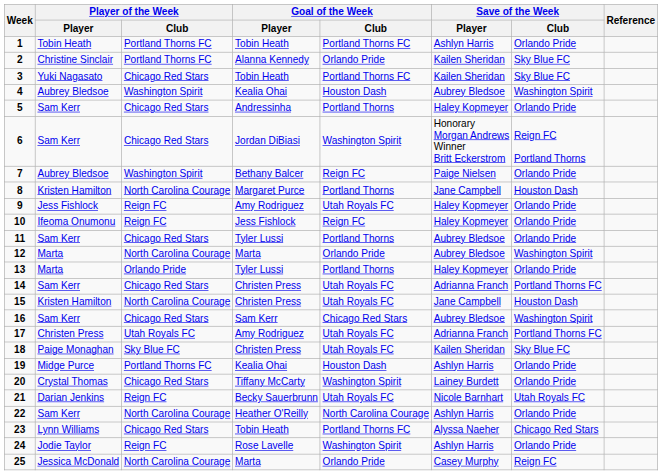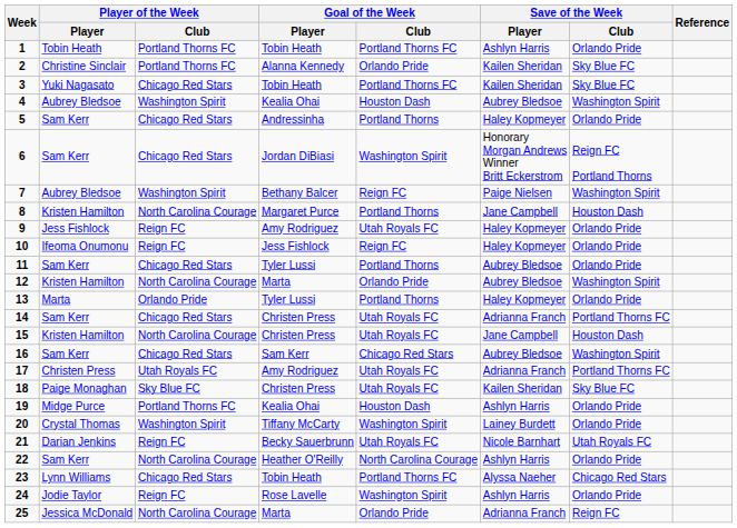 <table class="wikitable">
 <tr>
 <th rowspan="2">Week</th>
 <th colspan="2"><a href='#'>Player of the Week</a></th>
 <th colspan="2"><a href='#'>Goal of the Week</a></th>
 <th colspan="2"><a href='#'>Save of the Week</a></th>
 <th rowspan="2">Reference</th>
 </tr>
 <tr>
 <th>Player</th>
 <th>Club</th>
 <th>Player</th>
 <th>Club</th>
 <th>Player</th>
 <th>Club</th>
 </tr>
 <tr>
 <td align=center><strong>1</strong></td>
 <td> <a href='#'>Tobin Heath</a></td>
 <td><a href='#'>Portland Thorns FC</a></td>
 <td> <a href='#'>Tobin Heath</a></td>
 <td><a href='#'>Portland Thorns FC</a></td>
 <td> <a href='#'>Ashlyn Harris</a></td>
 <td><a href='#'>Orlando Pride</a></td>
 <td align=center></td>
 </tr>
 <tr>
 <td align=center><strong>2</strong></td>
 <td> <a href='#'>Christine Sinclair</a></td>
 <td><a href='#'>Portland Thorns FC</a></td>
 <td> <a href='#'>Alanna Kennedy</a></td>
 <td><a href='#'>Orlando Pride</a></td>
 <td> <a href='#'>Kailen Sheridan</a></td>
 <td><a href='#'>Sky Blue FC</a></td>
 <td align=center></td>
 </tr>
 <tr>
 <td align=center><strong>3</strong></td>
 <td> <a href='#'>Yuki Nagasato</a></td>
 <td><a href='#'>Chicago Red Stars</a></td>
 <td> <a href='#'>Tobin Heath</a></td>
 <td><a href='#'>Portland Thorns FC</a></td>
 <td> <a href='#'>Kailen Sheridan</a></td>
 <td><a href='#'>Sky Blue FC</a></td>
 <td align=center></td>
 </tr>
 <tr>
 <td align=center><strong>4</strong></td>
 <td> <a href='#'>Aubrey Bledsoe</a></td>
 <td><a href='#'>Washington Spirit</a></td>
 <td> <a href='#'>Kealia Ohai</a></td>
 <td><a href='#'>Houston Dash</a></td>
 <td> <a href='#'>Aubrey Bledsoe</a></td>
 <td><a href='#'>Washington Spirit</a></td>
 <td align=center></td>
 </tr>
 <tr>
 <td align=center><strong>5</strong></td>
 <td> <a href='#'>Sam Kerr</a></td>
 <td><a href='#'>Chicago Red Stars</a></td>
 <td> <a href='#'>Andressinha</a></td>
 <td><a href='#'>Portland Thorns</a></td>
 <td> <a href='#'>Haley Kopmeyer</a></td>
 <td><a href='#'>Orlando Pride</a></td>
 <td align=center></td>
 </tr>
 <tr>
 <td align=center><strong>6</strong></td>
 <td> <a href='#'>Sam Kerr</a></td>
 <td><a href='#'>Chicago Red Stars</a></td>
 <td> <a href='#'>Jordan DiBiasi</a></td>
 <td><a href='#'>Washington Spirit</a></td>
 <td>Honorary <br> <a href='#'>Morgan Andrews</a> <br> Winner <br> <a href='#'>Britt Eckerstrom</a></td>
 <td><br><a href='#'>Reign FC</a><br> <br><a href='#'>Portland Thorns</a></td>
 <td align=center></td>
 </tr>
 <tr>
 <td align=center><strong>7</strong></td>
 <td> <a href='#'>Aubrey Bledsoe</a></td>
 <td><a href='#'>Washington Spirit</a></td>
 <td> <a href='#'>Bethany Balcer</a></td>
 <td><a href='#'>Reign FC</a></td>
 <td> <a href='#'>Paige Nielsen</a></td>
-<td><a href='#'>Orlando Pride</a></td>
+<td><a href='#'>Washington Spirit</a></td>
 <td align=center></td>
 </tr>
 <tr>
 <td align=center><strong>8</strong></td>
 <td> <a href='#'>Kristen Hamilton</a></td>
 <td><a href='#'>North Carolina Courage</a></td>
 <td> <a href='#'>Margaret Purce</a></td>
 <td><a href='#'>Portland Thorns</a></td>
 <td> <a href='#'>Jane Campbell</a></td>
 <td><a href='#'>Houston Dash</a></td>
 <td align=center></td>
 </tr>
 <tr>
 <td align=center><strong>9</strong></td>
 <td> <a href='#'>Jess Fishlock</a></td>
 <td><a href='#'>Reign FC</a></td>
 <td> <a href='#'>Amy Rodriguez</a></td>
 <td><a href='#'>Utah Royals FC</a></td>
 <td> <a href='#'>Haley Kopmeyer</a></td>
 <td><a href='#'>Orlando Pride</a></td>
 <td align=center></td>
 </tr>
 <tr>
 <td align=center><strong>10</strong></td>
 <td> <a href='#'>Ifeoma Onumonu</a></td>
 <td><a href='#'>Reign FC</a></td>
 <td> <a href='#'>Jess Fishlock</a></td>
 <td><a href='#'>Reign FC</a></td>
 <td> <a href='#'>Haley Kopmeyer</a></td>
 <td><a href='#'>Orlando Pride</a></td>
 <td align=center></td>
 </tr>
 <tr>
 <td align=center><strong>11</strong></td>
 <td> <a href='#'>Sam Kerr</a></td>
 <td><a href='#'>Chicago Red Stars</a></td>
 <td> <a href='#'>Tyler Lussi</a></td>
 <td><a href='#'>Portland Thorns</a></td>
 <td> <a href='#'>Aubrey Bledsoe</a></td>
 <td><a href='#'>Orlando Pride</a></td>
 <td align=center></td>
 </tr>
 <tr>
 <td align=center><strong>12</strong></td>
-<td> <a href='#'>Marta</a></td>
+<td> <a href='#'>Kristen Hamilton</a></td>
 <td><a href='#'>North Carolina Courage</a></td>
 <td> <a href='#'>Marta</a></td>
 <td><a href='#'>Orlando Pride</a></td>
 <td> <a href='#'>Aubrey Bledsoe</a></td>
 <td><a href='#'>Washington Spirit</a></td>
 <td align=center></td>
 </tr>
 <tr>
 <td align=center><strong>13</strong></td>
 <td> <a href='#'>Marta</a></td>
 <td><a href='#'>Orlando Pride</a></td>
 <td> <a href='#'>Tyler Lussi</a></td>
 <td><a href='#'>Portland Thorns</a></td>
 <td> <a href='#'>Haley Kopmeyer</a></td>
 <td><a href='#'>Orlando Pride</a></td>
 <td align=center></td>
 </tr>
 <tr>
 <td align=center><strong>14</strong></td>
 <td> <a href='#'>Sam Kerr</a></td>
 <td><a href='#'>Chicago Red Stars</a></td>
 <td> <a href='#'>Christen Press</a></td>
 <td><a href='#'>Utah Royals FC</a></td>
 <td> <a href='#'>Adrianna Franch</a></td>
 <td><a href='#'>Portland Thorns FC</a></td>
 <td align=center></td>
 </tr>
 <tr>
 <td align=center><strong>15</strong></td>
 <td> <a href='#'>Kristen Hamilton</a></td>
 <td><a href='#'>North Carolina Courage</a></td>
 <td> <a href='#'>Christen Press</a></td>
 <td><a href='#'>Utah Royals FC</a></td>
 <td> <a href='#'>Jane Campbell</a></td>
 <td><a href='#'>Houston Dash</a></td>
 <td align=center></td>
 </tr>
 <tr>
 <td align=center><strong>16</strong></td>
 <td> <a href='#'>Sam Kerr</a></td>
 <td><a href='#'>Chicago Red Stars</a></td>
 <td> <a href='#'>Sam Kerr</a></td>
 <td><a href='#'>Chicago Red Stars</a></td>
 <td> <a href='#'>Aubrey Bledsoe</a></td>
 <td><a href='#'>Washington Spirit</a></td>
 <td align=center></td>
 </tr>
 <tr>
 <td align=center><strong>17</strong></td>
 <td> <a href='#'>Christen Press</a></td>
 <td><a href='#'>Utah Royals FC</a></td>
 <td> <a href='#'>Amy Rodriguez</a></td>
 <td><a href='#'>Utah Royals FC</a></td>
 <td> <a href='#'>Adrianna Franch</a></td>
 <td><a href='#'>Portland Thorns FC</a></td>
 <td align=center></td>
 </tr>
 <tr>
 <td align=center><strong>18</strong></td>
 <td> <a href='#'>Paige Monaghan</a></td>
 <td><a href='#'>Sky Blue FC</a></td>
 <td> <a href='#'>Christen Press</a></td>
 <td><a href='#'>Utah Royals FC</a></td>
 <td> <a href='#'>Kailen Sheridan</a></td>
 <td><a href='#'>Sky Blue FC</a></td>
 <td align=center></td>
 </tr>
 <tr>
 <td align=center><strong>19</strong></td>
 <td> <a href='#'>Midge Purce</a></td>
 <td><a href='#'>Portland Thorns FC</a></td>
 <td> <a href='#'>Kealia Ohai</a></td>
 <td><a href='#'>Houston Dash</a></td>
 <td> <a href='#'>Ashlyn Harris</a></td>
 <td><a href='#'>Orlando Pride</a></td>
 <td align=center></td>
 </tr>
 <tr>
 <td align=center><strong>20</strong></td>
 <td> <a href='#'>Crystal Thomas</a></td>
-<td><a href='#'>Chicago Red Stars</a></td>
+<td><a href='#'>Washington Spirit</a></td>
 <td> <a href='#'>Tiffany McCarty</a></td>
 <td><a href='#'>Washington Spirit</a></td>
 <td> <a href='#'>Lainey Burdett</a></td>
 <td><a href='#'>Orlando Pride</a></td>
 <td align=center></td>
 </tr>
 <tr>
 <td align=center><strong>21</strong></td>
 <td> <a href='#'>Darian Jenkins</a></td>
 <td><a href='#'>Reign FC</a></td>
 <td> <a href='#'>Becky Sauerbrunn</a></td>
 <td><a href='#'>Utah Royals FC</a></td>
 <td> <a href='#'>Nicole Barnhart</a></td>
 <td><a href='#'>Utah Royals FC</a></td>
 <td align=center></td>
 </tr>
 <tr>
 <td align=center><strong>22</strong></td>
 <td> <a href='#'>Sam Kerr</a></td>
 <td><a href='#'>North Carolina Courage</a></td>
 <td> <a href='#'>Heather O'Reilly</a></td>
 <td><a href='#'>North Carolina Courage</a></td>
 <td> <a href='#'>Ashlyn Harris</a></td>
 <td><a href='#'>Orlando Pride</a></td>
 <td align=center></td>
 </tr>
 <tr>
 <td align=center><strong>23</strong></td>
 <td> <a href='#'>Lynn Williams</a></td>
 <td><a href='#'>Chicago Red Stars</a></td>
 <td> <a href='#'>Tobin Heath</a></td>
 <td><a href='#'>Portland Thorns FC</a></td>
 <td> <a href='#'>Alyssa Naeher</a></td>
 <td><a href='#'>Chicago Red Stars</a></td>
 <td align=center></td>
 </tr>
 <tr>
 <td align=center><strong>24</strong></td>
 <td> <a href='#'>Jodie Taylor</a></td>
 <td><a href='#'>Reign FC</a></td>
 <td> <a href='#'>Rose Lavelle</a></td>
 <td><a href='#'>Washington Spirit</a></td>
 <td> <a href='#'>Ashlyn Harris</a></td>
 <td><a href='#'>Orlando Pride</a></td>
 <td align=center></td>
 </tr>
 <tr>
 <td align=center><strong>25</strong></td>
 <td> <a href='#'>Jessica McDonald</a></td>
 <td><a href='#'>North Carolina Courage</a></td>
 <td> <a href='#'>Marta</a></td>
 <td><a href='#'>Orlando Pride</a></td>
-<td> <a href='#'>Casey Murphy</a></td>
+<td> <a href='#'>Adrianna Franch</a></td>
 <td><a href='#'>Reign FC</a></td>
 <td align=center></td>
 </tr>
 </table>
